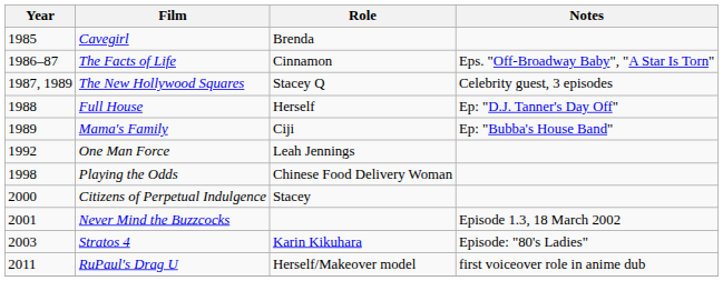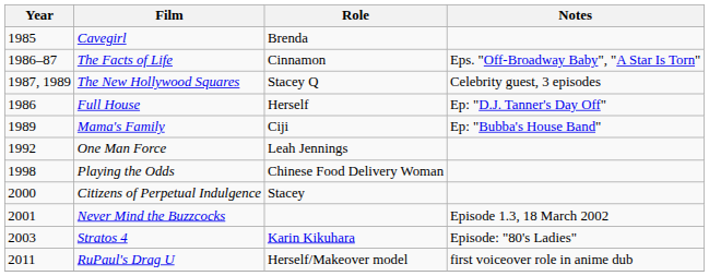 <table class="wikitable sortable">
 <tr>
 <th>Year</th>
 <th>Film</th>
 <th>Role</th>
 <th>Notes</th>
 </tr>
 <tr>
 <td>1985</td>
 <td><em><a href='#'>Cavegirl</a></em></td>
 <td>Brenda</td>
 <td></td>
 </tr>
 <tr>
 <td>1986–87</td>
 <td><em><a href='#'>The Facts of Life</a></em></td>
 <td>Cinnamon</td>
 <td>Eps. "<a href='#'>Off-Broadway Baby</a>", "<a href='#'>A Star Is Torn</a>"</td>
 </tr>
 <tr>
 <td>1987, 1989</td>
 <td><em><a href='#'>The New Hollywood Squares</a></em></td>
 <td>Stacey Q</td>
 <td>Celebrity guest, 3 episodes</td>
 </tr>
 <tr>
-<td>1988</td>
+<td>1986</td>
 <td><em><a href='#'>Full House</a></em></td>
 <td>Herself</td>
 <td>Ep: "<a href='#'>D.J. Tanner's Day Off</a>"</td>
 </tr>
 <tr>
 <td>1989</td>
 <td><em><a href='#'>Mama's Family</a></em></td>
 <td>Ciji</td>
 <td>Ep: "<a href='#'>Bubba's House Band</a>"</td>
 </tr>
 <tr>
 <td>1992</td>
 <td><em>One Man Force</em></td>
 <td>Leah Jennings</td>
 <td></td>
 </tr>
 <tr>
 <td>1998</td>
 <td><em>Playing the Odds</em></td>
 <td>Chinese Food Delivery Woman</td>
 <td></td>
 </tr>
 <tr>
 <td>2000</td>
 <td><em>Citizens of Perpetual Indulgence</em></td>
 <td>Stacey</td>
 <td></td>
 </tr>
 <tr>
 <td>2001</td>
 <td><em><a href='#'>Never Mind the Buzzcocks</a></em></td>
 <td></td>
 <td>Episode 1.3, 18 March 2002</td>
 </tr>
 <tr>
 <td>2003</td>
 <td><em><a href='#'>Stratos 4</a></em></td>
 <td><a href='#'>Karin Kikuhara</a></td>
 <td>Episode: "80's Ladies"</td>
 </tr>
 <tr>
 <td>2011</td>
 <td><em><a href='#'>RuPaul's Drag U</a></em></td>
 <td>Herself/Makeover model</td>
 <td>first voiceover role in anime dub</td>
 </tr>
 <tr>
 </tr>
 </table>
